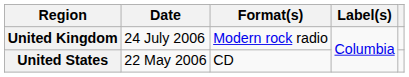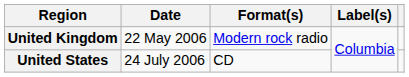 <table class="wikitable plainrowheaders">
 <tr>
 <th scope="col">Region</th>
 <th scope="col">Date</th>
 <th scope="col">Format(s)</th>
 <th scope="col">Label(s)</th>
 <th scope="col"></th>
 </tr>
 <tr>
 <th scope="row">United Kingdom</th>
-<td>24 July 2006</td>
+<td>22 May 2006</td>
 <td><a href='#'>Modern rock</a> radio</td>
 <td rowspan="2"><a href='#'>Columbia</a></td>
 <td></td>
 </tr>
 <tr>
 <th scope="row">United States</th>
-<td>22 May 2006</td>
+<td>24 July 2006</td>
 <td>CD</td>
 <td></td>
 </tr>
 </table>
